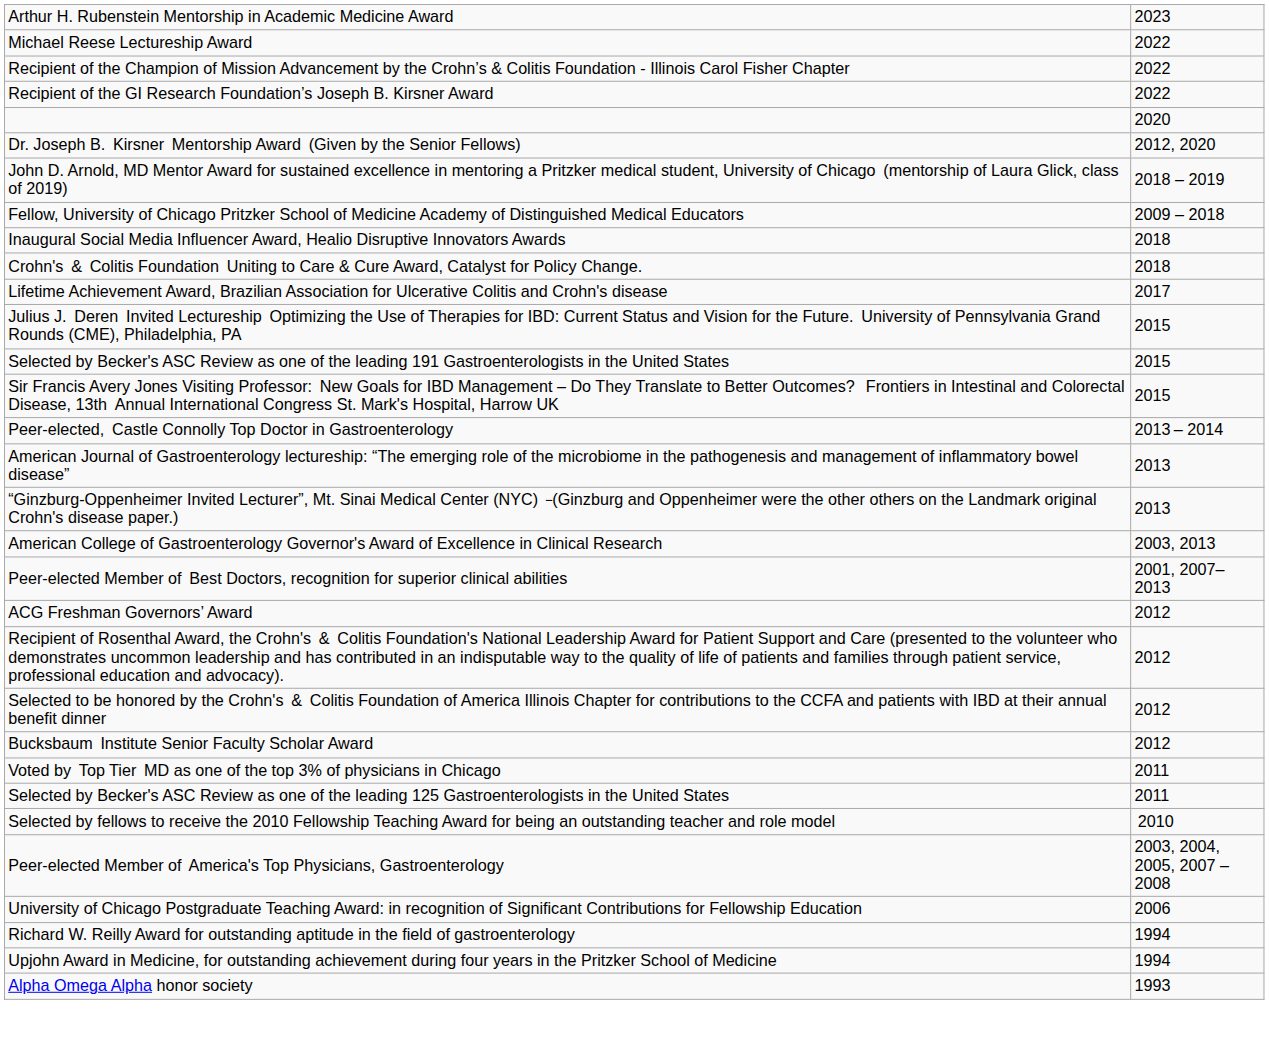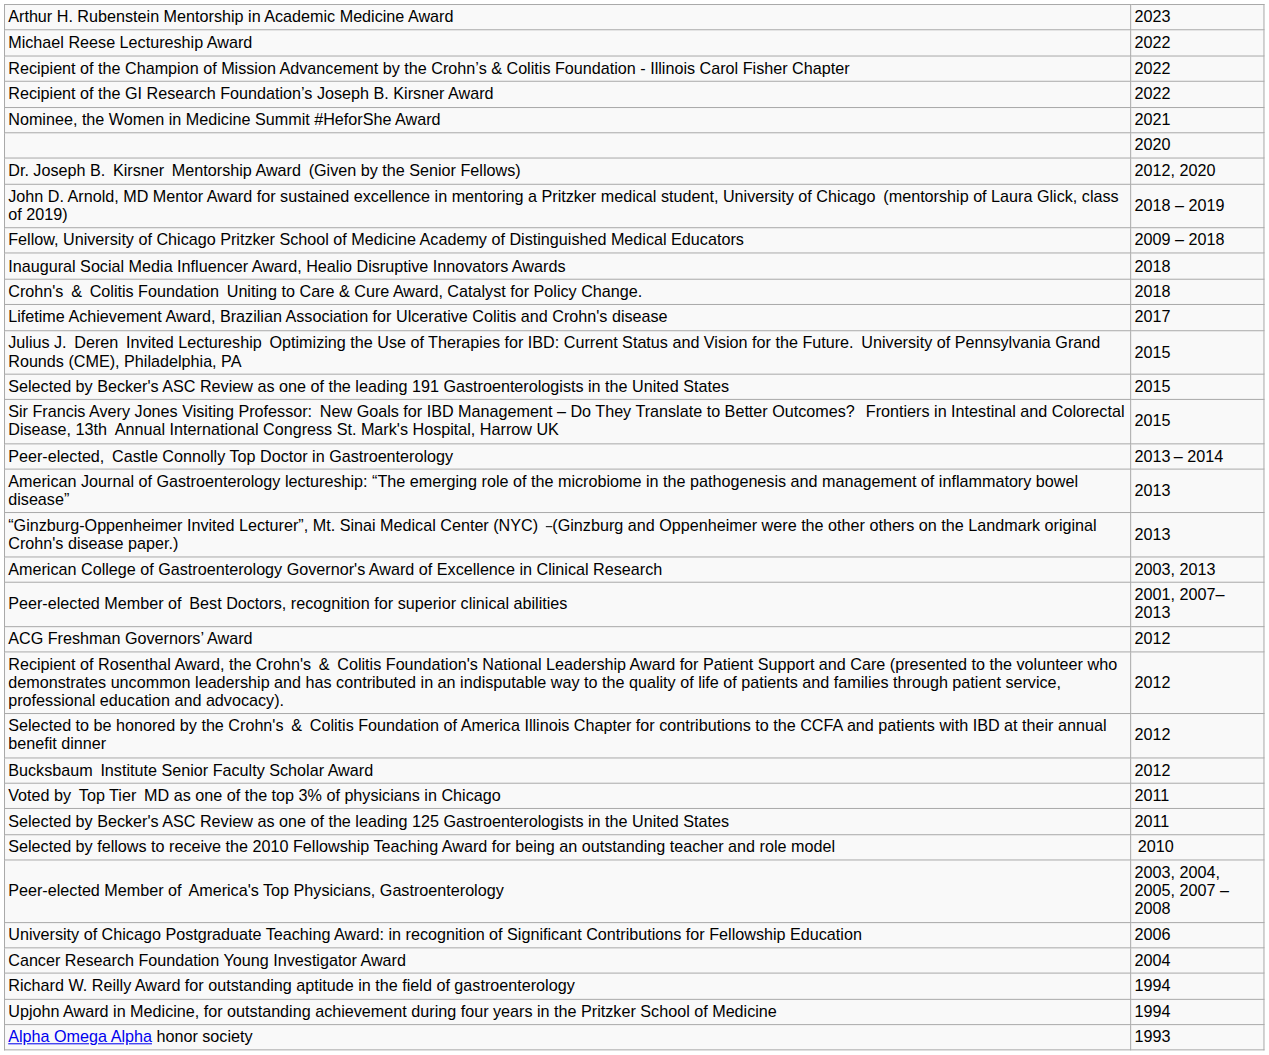 <table class="wikitable sortable">
 <tr>
 <td>Arthur H. Rubenstein Mentorship in Academic Medicine Award</td>
 <td>2023</td>
 </tr>
 <tr>
 <td>Michael Reese Lectureship Award</td>
 <td>2022</td>
 </tr>
 <tr>
 <td>Recipient of the Champion of Mission Advancement by the Crohn’s & Colitis Foundation - Illinois Carol Fisher Chapter</td>
 <td>2022</td>
 </tr>
 <tr>
 <td>Recipient of the GI Research Foundation’s Joseph B. Kirsner Award</td>
 <td>2022</td>
+</tr>
+<tr>
+<td>Nominee, the Women in Medicine Summit #HeforShe Award</td>
+<td>2021</td>
 </tr>
 <tr>
 <td></td>
 <td>2020</td>
 </tr>
 <tr>
 <td>Dr. Joseph B.  Kirsner  Mentorship Award  (Given by the Senior Fellows) </td>
 <td>2012, 2020 </td>
 </tr>
 <tr>
 <td>John D. Arnold, MD Mentor Award for sustained excellence in mentoring a Pritzker medical student, University of Chicago  (mentorship of Laura Glick, class of 2019) </td>
 <td>2018 – 2019  </td>
 </tr>
 <tr>
 <td>Fellow, University of Chicago Pritzker School of Medicine Academy of Distinguished Medical Educators</td>
 <td>2009 – 2018 </td>
 </tr>
 <tr>
 <td>Inaugural Social Media Influencer Award, Healio Disruptive Innovators Awards </td>
 <td>2018 </td>
 </tr>
 <tr>
 <td>Crohn's  &  Colitis Foundation  Uniting to Care & Cure Award, Catalyst for Policy Change.</td>
 <td>2018 </td>
 </tr>
 <tr>
 <td>Lifetime Achievement Award, Brazilian Association for Ulcerative Colitis and Crohn's disease </td>
 <td>2017 </td>
 </tr>
 <tr>
 <td>Julius J.  Deren  Invited Lectureship  Optimizing the Use of Therapies for IBD: Current Status and Vision for the Future.  University of Pennsylvania Grand Rounds (CME), Philadelphia, PA </td>
 <td>2015 </td>
 </tr>
 <tr>
 <td>Selected by Becker's ASC Review as one of the leading 191 Gastroenterologists in the United States </td>
 <td>2015 </td>
 </tr>
 <tr>
 <td>Sir Francis Avery Jones Visiting Professor:  New Goals for IBD Management – Do They Translate to Better Outcomes?   Frontiers in Intestinal and Colorectal Disease, 13th  Annual International Congress St. Mark's Hospital, Harrow UK </td>
 <td>2015 </td>
 </tr>
 <tr>
 <td>Peer-elected,  Castle Connolly Top Doctor in Gastroenterology </td>
 <td>2013 – 2014  </td>
 </tr>
 <tr>
 <td>American Journal of Gastroenterology lectureship: “The emerging role of the microbiome in the pathogenesis and management of inflammatory bowel disease” </td>
 <td>2013 </td>
 </tr>
 <tr>
 <td>“Ginzburg-Oppenheimer Invited Lecturer”, Mt. Sinai Medical Center (NYC)  <s>  </s>(Ginzburg and Oppenheimer were the other others on the Landmark original Crohn's disease paper.) </td>
 <td>2013 </td>
 </tr>
 <tr>
 <td>American College of Gastroenterology Governor's Award of Excellence in Clinical Research  </td>
 <td>2003, 2013 </td>
 </tr>
 <tr>
 <td>Peer-elected Member of  Best Doctors, recognition for superior clinical abilities </td>
 <td>2001, 2007–2013  </td>
 </tr>
 <tr>
 <td>ACG Freshman Governors’ Award </td>
 <td>2012 </td>
 </tr>
 <tr>
 <td>Recipient of Rosenthal Award, the Crohn's  &  Colitis Foundation's National Leadership Award for Patient Support and Care (presented to the volunteer who demonstrates uncommon leadership and has contributed in an indisputable way to the quality of life of patients and families through patient service, professional education and advocacy). </td>
 <td>2012 </td>
 </tr>
 <tr>
 <td>Selected to be honored by the Crohn's  &  Colitis Foundation of America Illinois Chapter for contributions to the CCFA and patients with IBD at their annual benefit dinner </td>
 <td>2012</td>
 </tr>
 <tr>
 <td>Bucksbaum  Institute Senior Faculty Scholar Award </td>
 <td>2012 </td>
 </tr>
 <tr>
 <td>Voted by  Top Tier  MD as one of the top 3% of physicians in Chicago </td>
 <td>2011 </td>
 </tr>
 <tr>
 <td>Selected by Becker's ASC Review as one of the leading 125 Gastroenterologists in the United States </td>
 <td>2011 </td>
 </tr>
 <tr>
 <td>Selected by fellows to receive the 2010 Fellowship Teaching Award for being an outstanding teacher and role model </td>
 <td> 2010 </td>
 </tr>
 <tr>
 <td>Peer-elected Member of  America's Top Physicians, Gastroenterology </td>
 <td>2003, 2004, 2005, 2007 – 2008  </td>
 </tr>
 <tr>
 <td>University of Chicago Postgraduate Teaching Award: in recognition of Significant Contributions for Fellowship Education </td>
 <td>2006 </td>
 </tr>
 <tr>
+<td>Cancer Research Foundation Young Investigator Award </td>
+<td>2004 </td>
+</tr>
+<tr>
 <td>Richard W. Reilly Award for outstanding aptitude in the field of gastroenterology </td>
 <td>1994 </td>
 </tr>
 <tr>
 <td>Upjohn Award in Medicine, for outstanding achievement during four years in the Pritzker School of Medicine </td>
 <td>1994 </td>
 </tr>
 <tr>
 <td><a href='#'>Alpha Omega Alpha</a> honor society</td>
 <td>1993 </td>
 </tr>
 </table>
